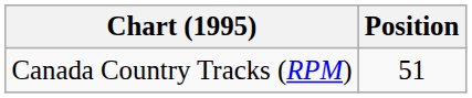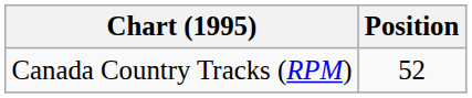 <table class="wikitable sortable">
 <tr>
 <th scope="col">Chart (1995)</th>
 <th scope="col">Position</th>
 </tr>
 <tr>
 <td>Canada Country Tracks (<em><a href='#'>RPM</a></em>)</td>
-<td align="center">51</td>
+<td align="center">52</td>
 </tr>
 </table>
